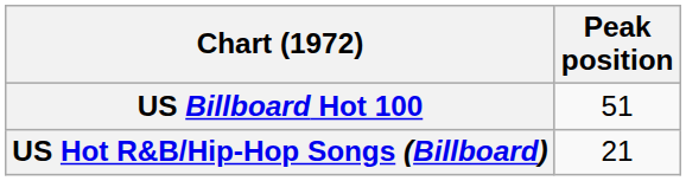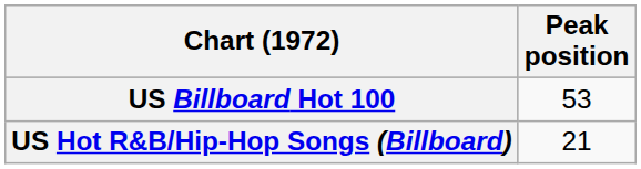 <table class="wikitable sortable plainrowheaders">
 <tr>
 <th scope="col">Chart (1972)</th>
 <th scope="col">Peak<br>position</th>
 </tr>
 <tr>
 <th scope="row">US <a href='#'><em>Billboard</em> Hot 100</a></th>
-<td align="center">51</td>
+<td align="center">53</td>
 </tr>
 <tr>
 <th scope="row">US <a href='#'>Hot R&B/Hip-Hop Songs</a> <em>(<a href='#'>Billboard</a>)</em></th>
 <td align="center">21</td>
 </tr>
 </table>
